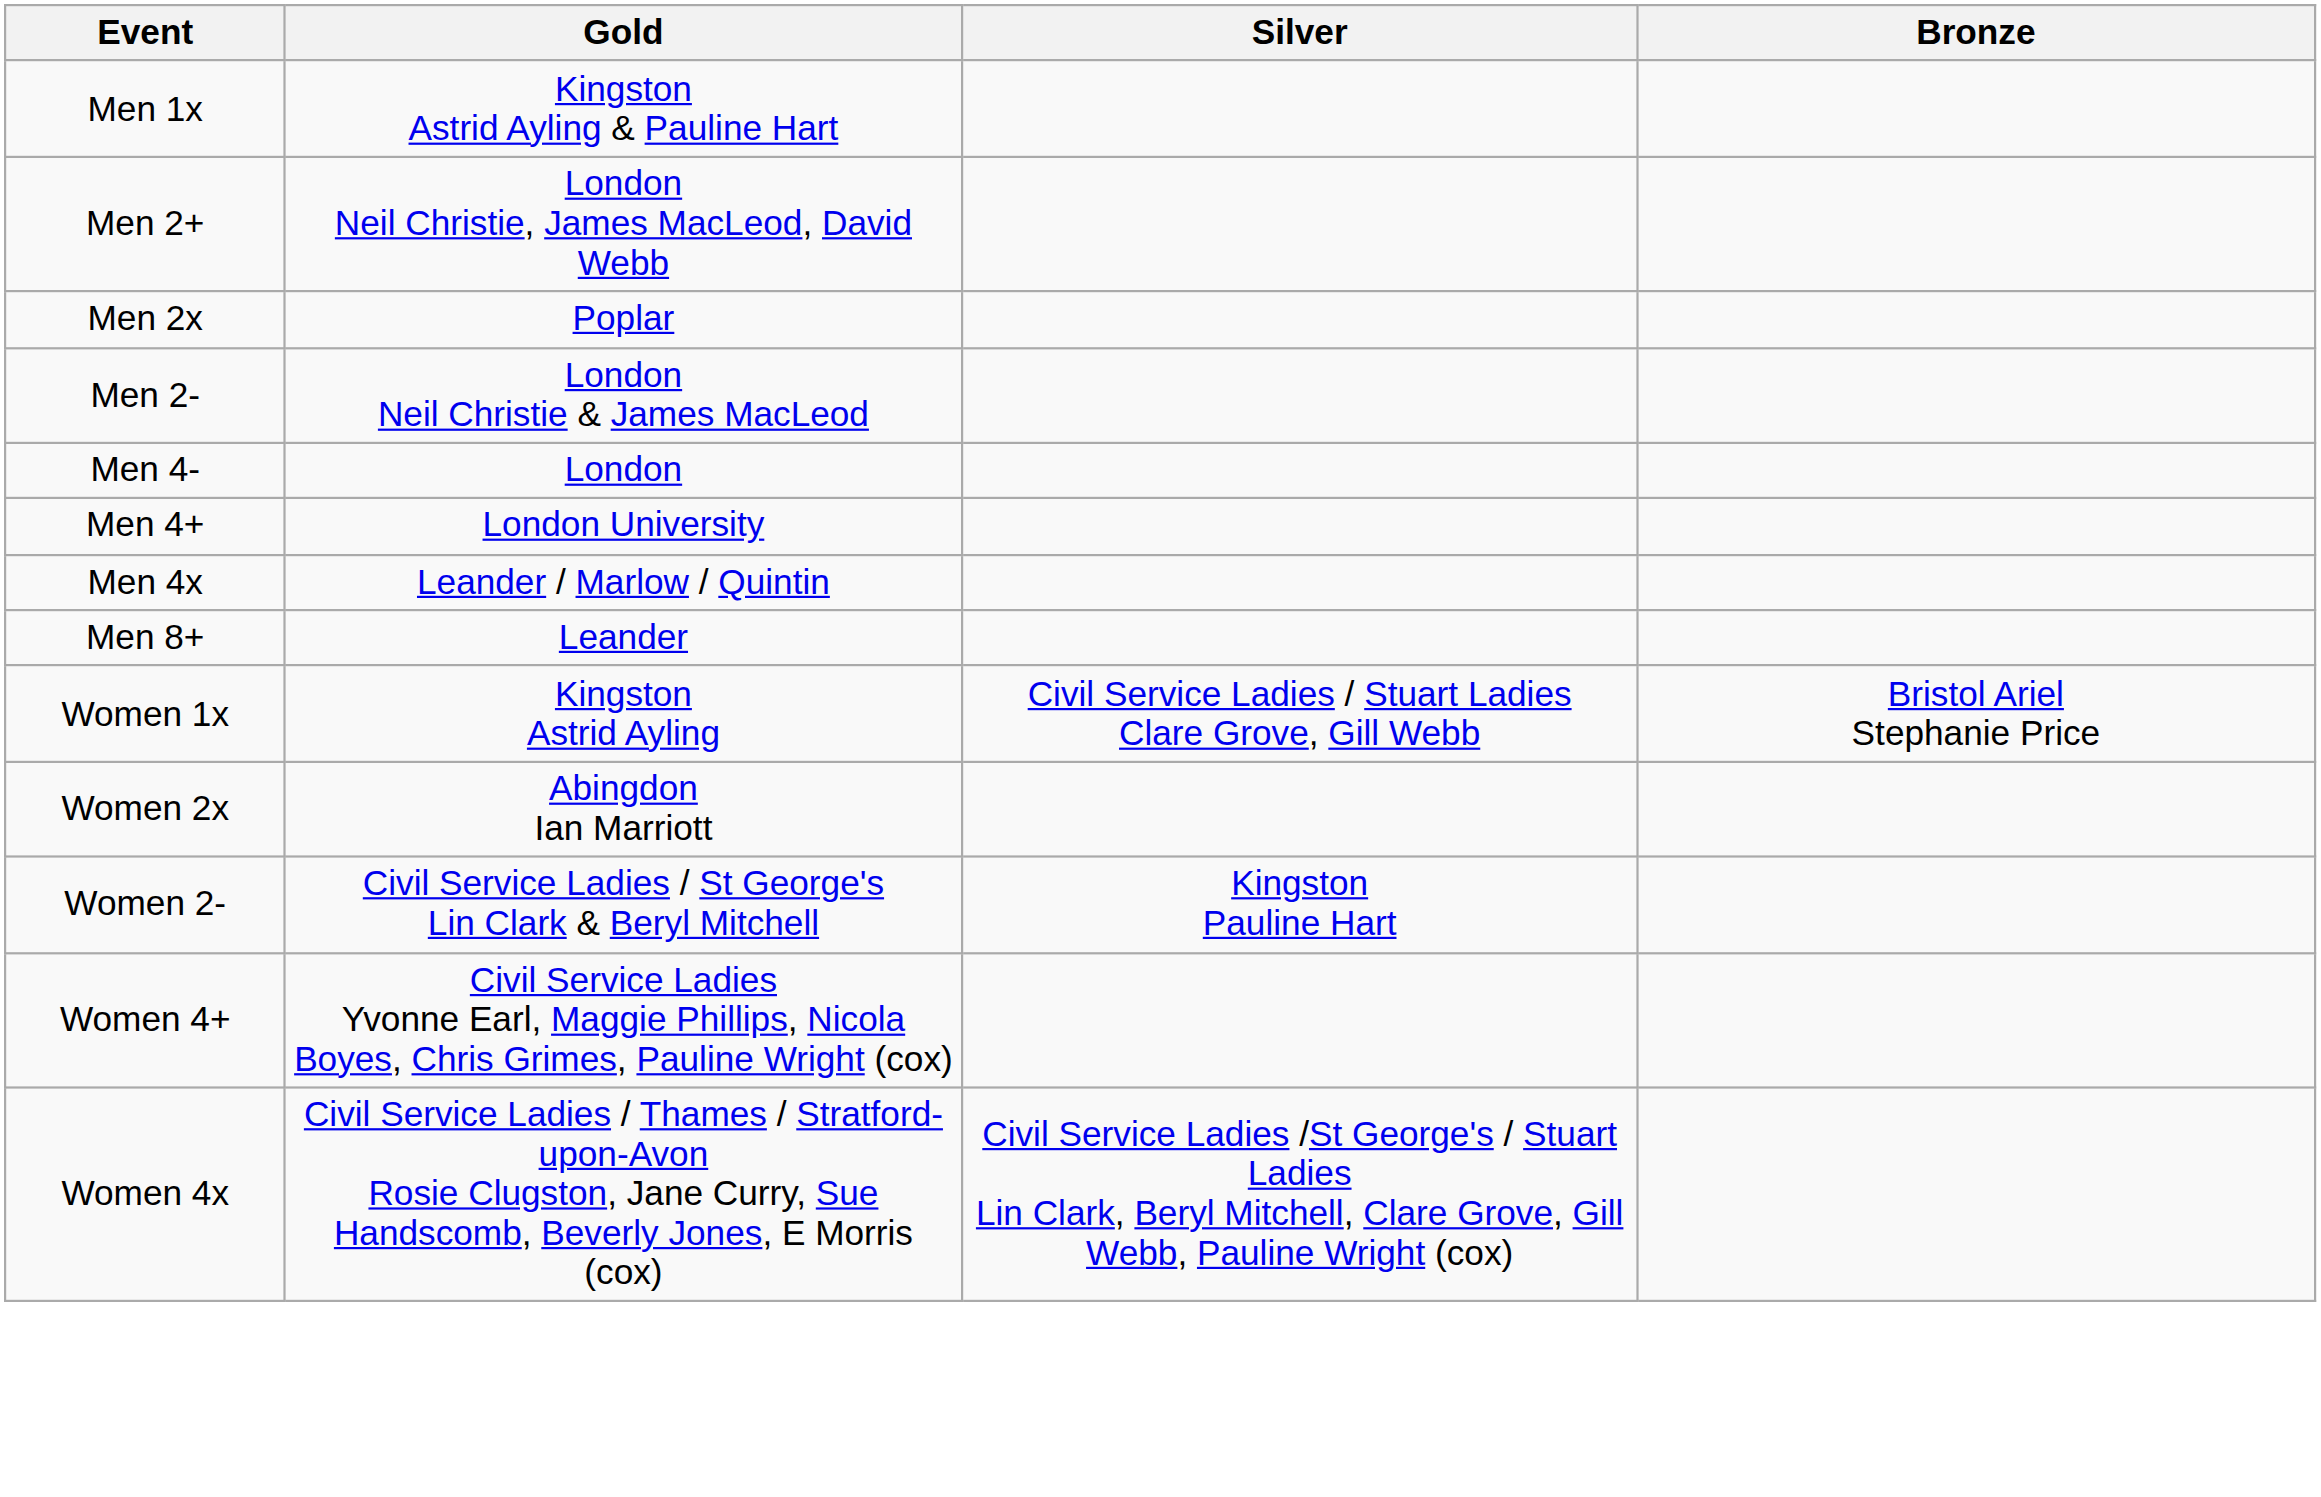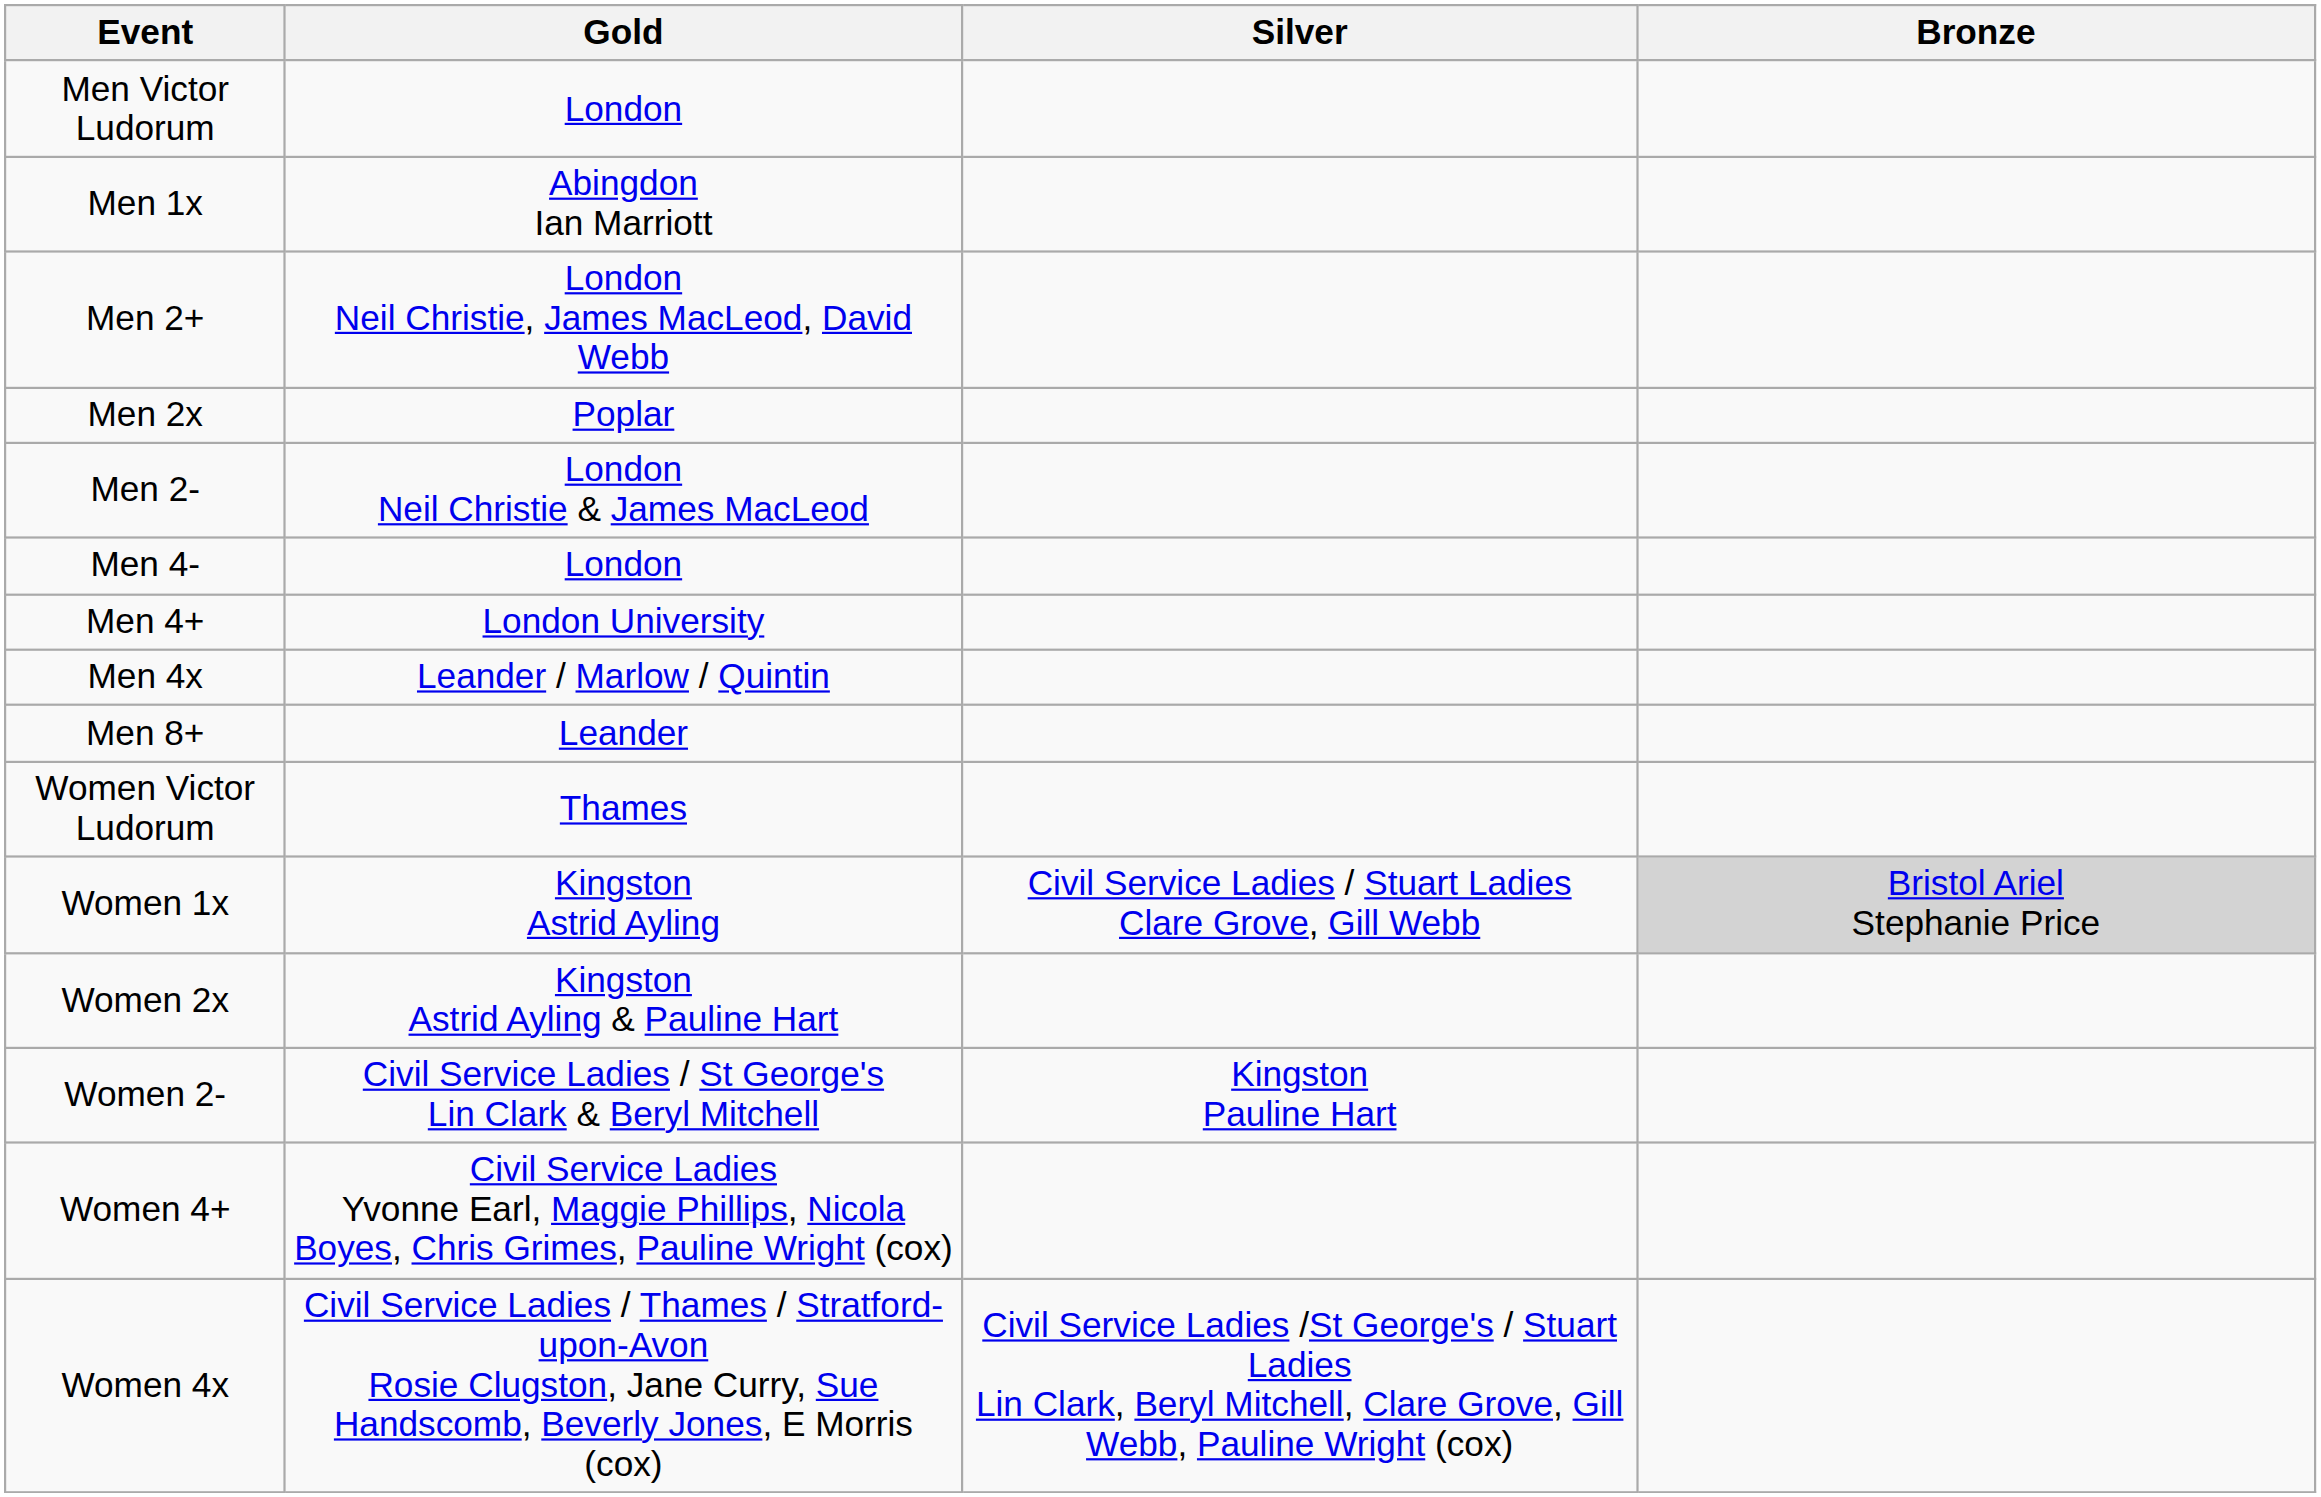 <table class="wikitable" style="text-align:center">
 <tr>
 <th width=120>Event</th>
 <th width=300>Gold</th>
 <th width=300>Silver</th>
 <th width=300>Bronze</th>
 </tr>
 <tr>
+<td>Men Victor Ludorum</td>
+<td><a href='#'>London</a></td>
+<td></td>
+<td></td>
+</tr>
+<tr>
 <td>Men 1x</td>
-<td><a href='#'>Kingston</a> <br><a href='#'>Astrid Ayling</a> & <a href='#'>Pauline Hart</a></td>
+<td><a href='#'>Abingdon</a> <br>Ian Marriott</td>
 <td></td>
 <td></td>
 </tr>
 <tr>
 <td>Men 2+</td>
 <td><a href='#'>London</a><br><a href='#'>Neil Christie</a>, <a href='#'>James MacLeod</a>, <a href='#'>David Webb</a></td>
 <td></td>
 <td></td>
 </tr>
 <tr>
 <td>Men 2x</td>
 <td><a href='#'>Poplar</a></td>
 <td></td>
 <td></td>
 </tr>
 <tr>
 <td>Men 2-</td>
 <td><a href='#'>London</a><br> <a href='#'>Neil Christie</a> & <a href='#'>James MacLeod</a></td>
 <td></td>
 <td></td>
 </tr>
 <tr>
 <td>Men 4-</td>
 <td><a href='#'>London</a></td>
 <td></td>
 <td></td>
 </tr>
 <tr>
 <td>Men 4+</td>
 <td><a href='#'>London University</a></td>
 <td></td>
 <td></td>
 </tr>
 <tr>
 <td>Men 4x</td>
 <td><a href='#'>Leander</a> / <a href='#'>Marlow</a> / <a href='#'>Quintin</a></td>
 <td></td>
 <td></td>
 </tr>
 <tr>
 <td>Men 8+</td>
 <td><a href='#'>Leander</a></td>
 <td></td>
 <td></td>
 </tr>
 <tr>
+<td>Women Victor Ludorum</td>
+<td><a href='#'>Thames</a></td>
+<td></td>
+<td></td>
+</tr>
+<tr>
 <td>Women 1x</td>
 <td><a href='#'>Kingston</a> <br><a href='#'>Astrid Ayling</a></td>
 <td><a href='#'>Civil Service Ladies</a> / <a href='#'>Stuart Ladies</a><br> <a href='#'>Clare Grove</a>, <a href='#'>Gill Webb</a></td>
-<td><a href='#'>Bristol Ariel</a><br>Stephanie Price</td>
+<td style="background: lightgrey;"><a href='#'>Bristol Ariel</a><br>Stephanie Price</td>
 </tr>
 <tr>
 <td>Women 2x</td>
-<td><a href='#'>Abingdon</a> <br>Ian Marriott</td>
+<td><a href='#'>Kingston</a> <br><a href='#'>Astrid Ayling</a> & <a href='#'>Pauline Hart</a></td>
 <td></td>
 <td></td>
 </tr>
 <tr>
 <td>Women 2-</td>
 <td><a href='#'>Civil Service Ladies</a> / <a href='#'>St George's</a><br> <a href='#'>Lin Clark</a> & <a href='#'>Beryl Mitchell</a></td>
 <td><a href='#'>Kingston</a><br><a href='#'>Pauline Hart</a></td>
 <td></td>
 </tr>
 <tr>
 <td>Women 4+</td>
 <td><a href='#'>Civil Service Ladies</a><br>Yvonne Earl, <a href='#'>Maggie Phillips</a>, <a href='#'>Nicola Boyes</a>, <a href='#'>Chris Grimes</a>, <a href='#'>Pauline Wright</a> (cox)</td>
 <td></td>
 <td></td>
 </tr>
 <tr>
 <td>Women 4x</td>
 <td><a href='#'>Civil Service Ladies</a> / <a href='#'>Thames</a> / <a href='#'>Stratford-upon-Avon</a><br><a href='#'>Rosie Clugston</a>, Jane Curry, <a href='#'>Sue Handscomb</a>, <a href='#'>Beverly Jones</a>, E Morris (cox)</td>
 <td><a href='#'>Civil Service Ladies</a> /<a href='#'>St George's</a> / <a href='#'>Stuart Ladies</a><br><a href='#'>Lin Clark</a>, <a href='#'>Beryl Mitchell</a>, <a href='#'>Clare Grove</a>, <a href='#'>Gill Webb</a>, <a href='#'>Pauline Wright</a> (cox)</td>
 <td></td>
 </tr>
 </table>
